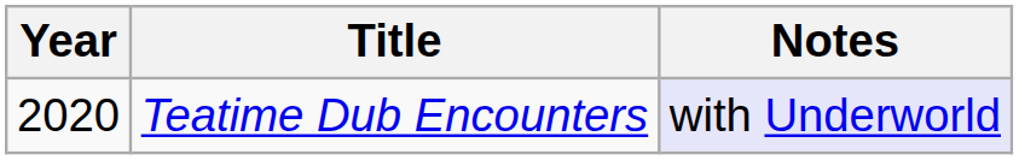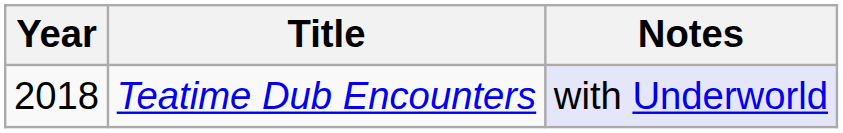 <table class="wikitable">
 <tr>
 <th>Year</th>
 <th>Title</th>
 <th>Notes</th>
 </tr>
 <tr>
-<td>2020</td>
+<td>2018</td>
 <td><em><a href='#'>Teatime Dub Encounters</a></em></td>
 <td style="background: lavender;">with <a href='#'>Underworld</a></td>
 </tr>
 </table>
